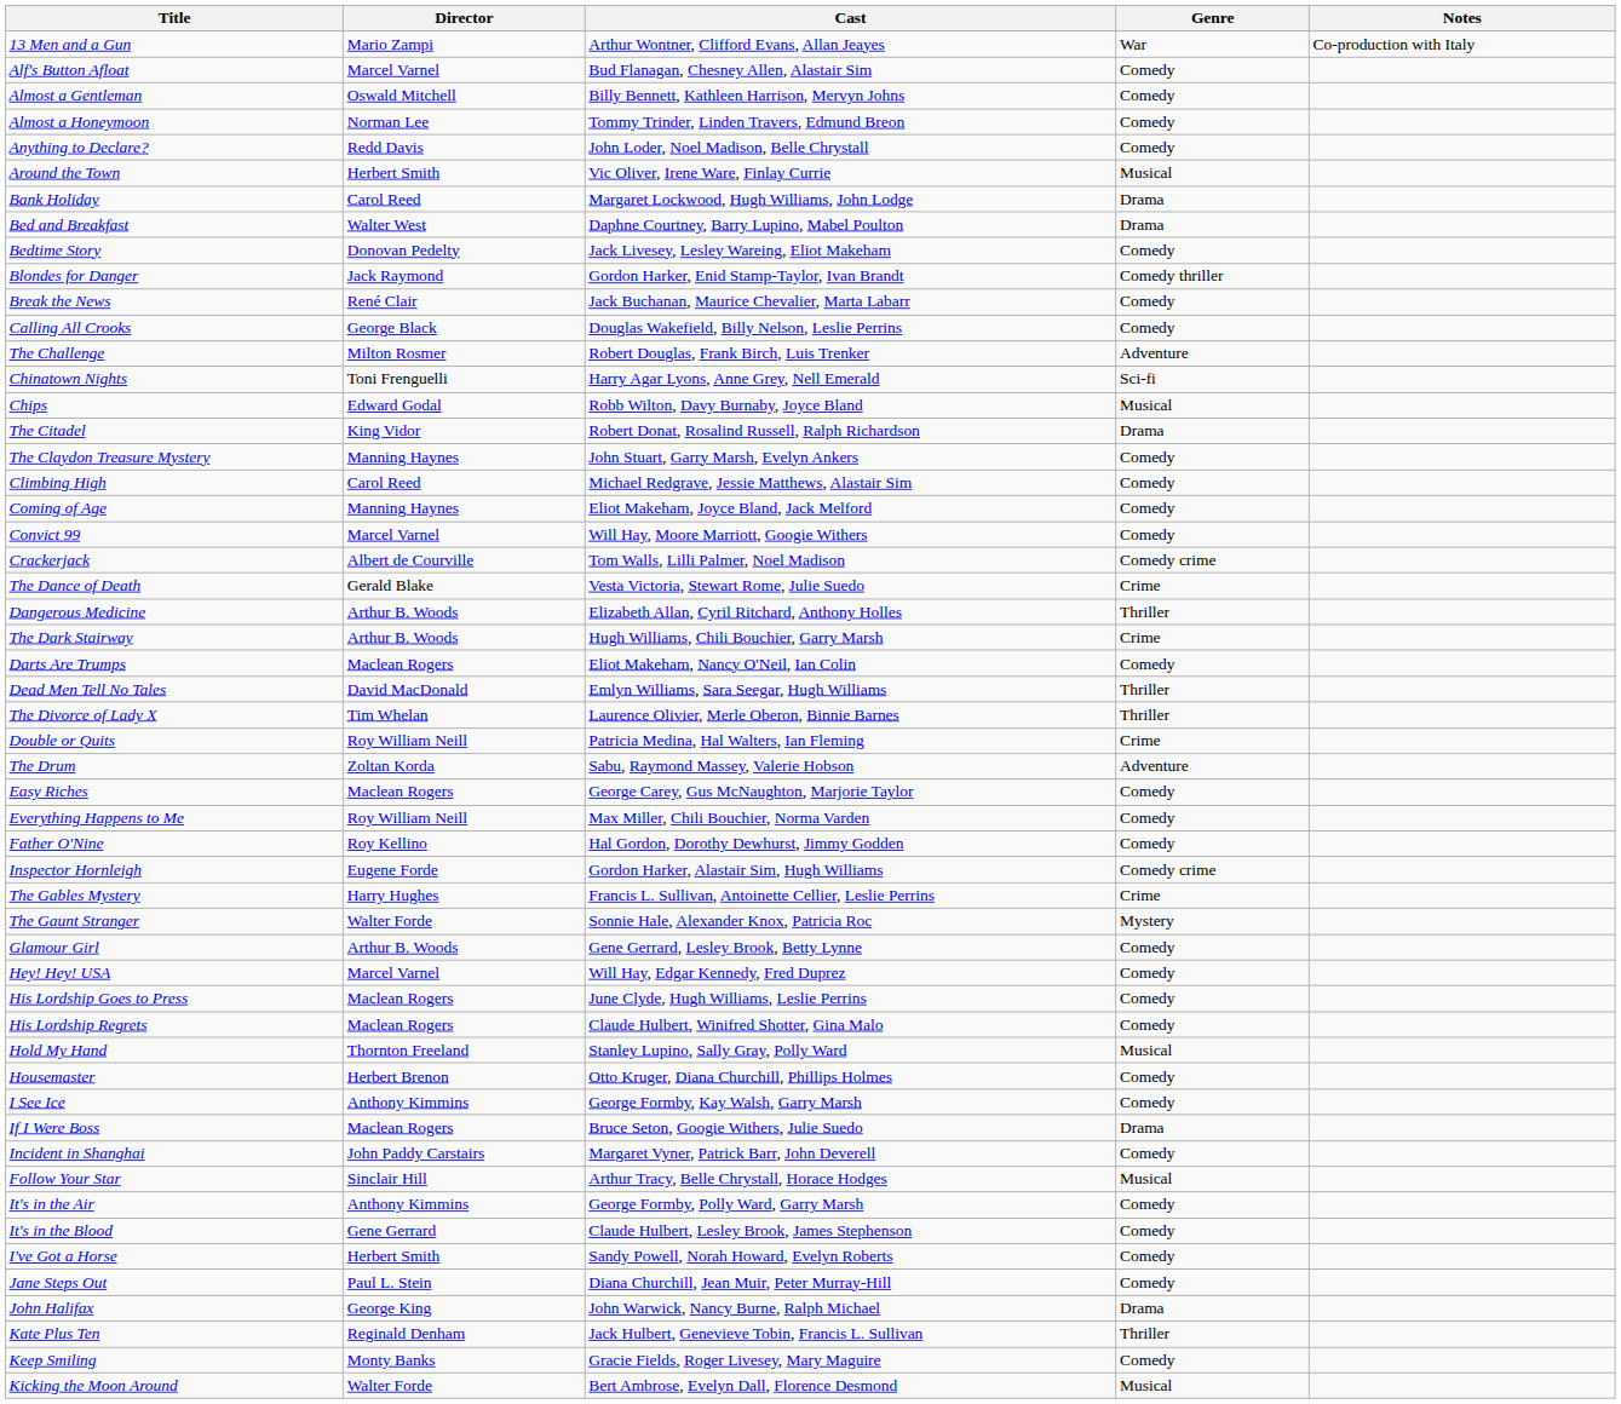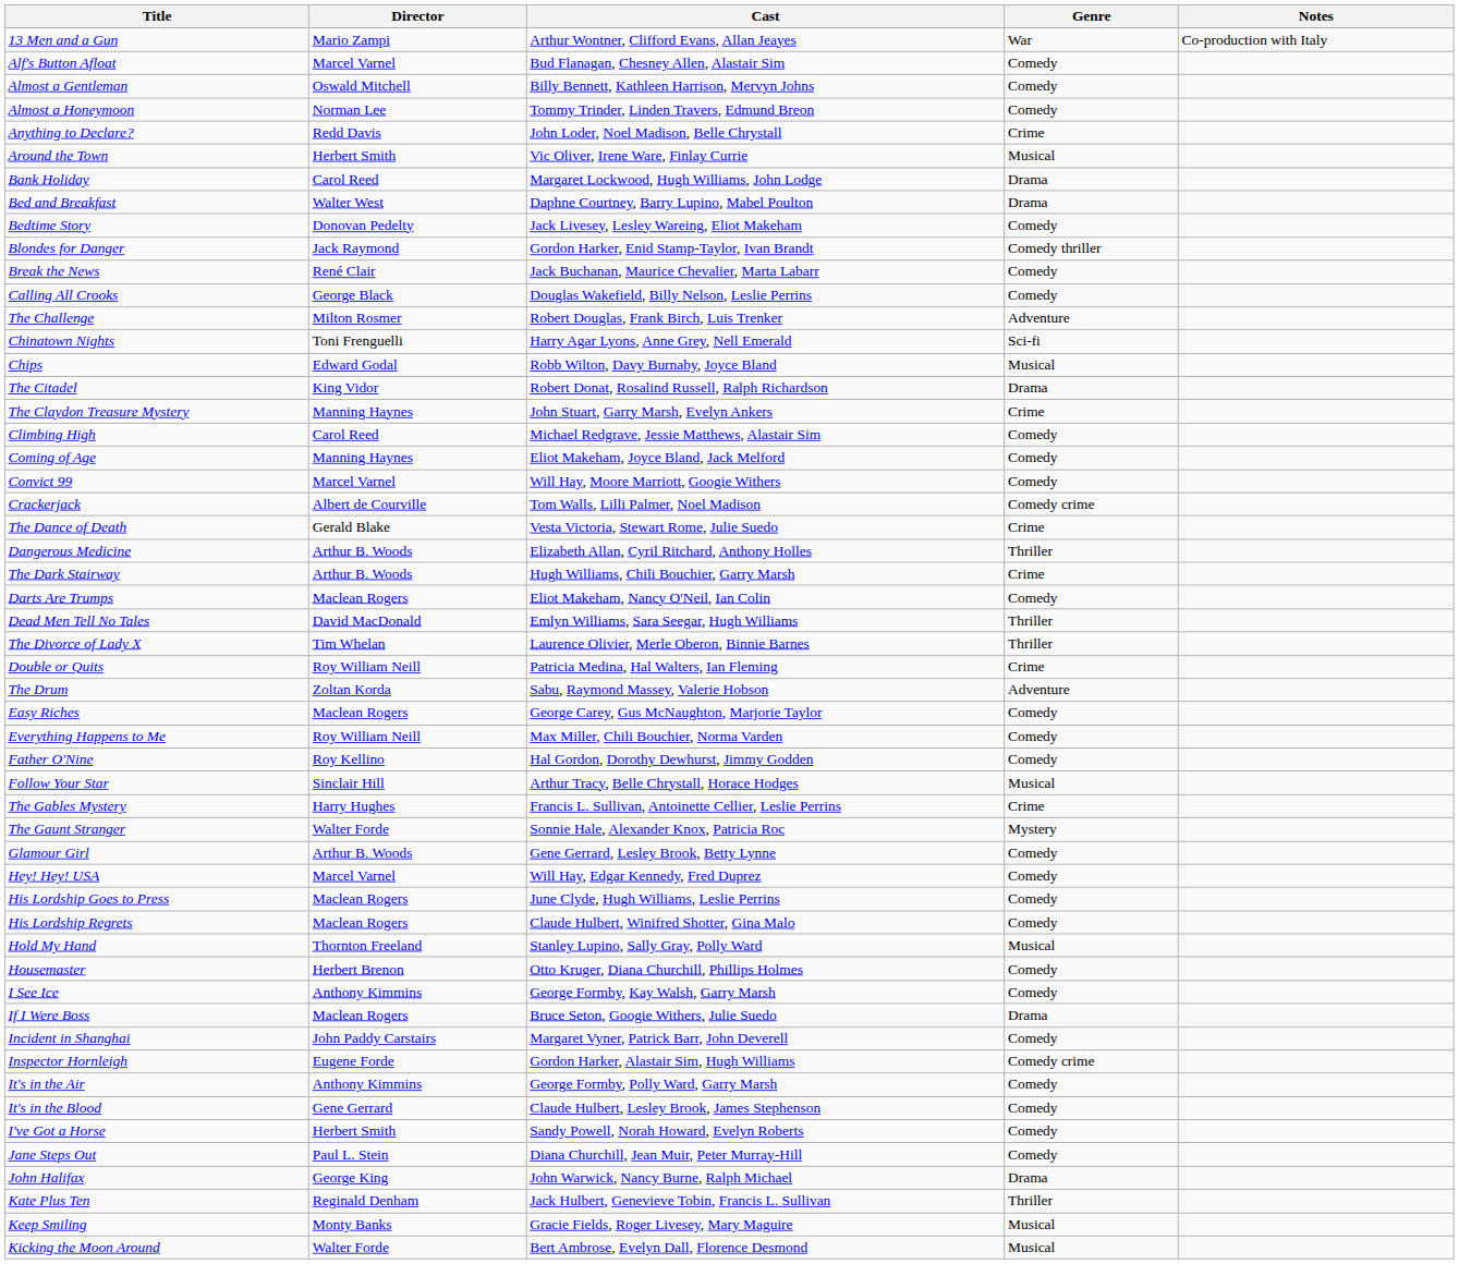 <table class="wikitable" style="width:100%;">
 <tr>
 <th style="width:21%;">Title</th>
 <th style="width:15%;">Director</th>
 <th style="width:33%;">Cast</th>
 <th style="width:12%;">Genre</th>
 <th style="width:19%;">Notes</th>
 </tr>
 <tr>
 <td><em><a href='#'>13 Men and a Gun</a></em></td>
 <td><a href='#'>Mario Zampi</a></td>
 <td><a href='#'>Arthur Wontner</a>, <a href='#'>Clifford Evans</a>, <a href='#'>Allan Jeayes</a></td>
 <td>War</td>
 <td>Co-production with Italy</td>
 </tr>
 <tr>
 <td><em><a href='#'>Alf's Button Afloat</a></em></td>
 <td><a href='#'>Marcel Varnel</a></td>
 <td><a href='#'>Bud Flanagan</a>, <a href='#'>Chesney Allen</a>, <a href='#'>Alastair Sim</a></td>
 <td>Comedy</td>
 <td></td>
 </tr>
 <tr>
 <td><em><a href='#'>Almost a Gentleman</a></em></td>
 <td><a href='#'>Oswald Mitchell</a></td>
 <td><a href='#'>Billy Bennett</a>, <a href='#'>Kathleen Harrison</a>, <a href='#'>Mervyn Johns</a></td>
 <td>Comedy</td>
 <td></td>
 </tr>
 <tr>
 <td><em><a href='#'>Almost a Honeymoon</a></em></td>
 <td><a href='#'>Norman Lee</a></td>
 <td><a href='#'>Tommy Trinder</a>, <a href='#'>Linden Travers</a>, <a href='#'>Edmund Breon</a></td>
 <td>Comedy</td>
 <td></td>
 </tr>
 <tr>
 <td><em><a href='#'>Anything to Declare?</a></em></td>
 <td><a href='#'>Redd Davis</a></td>
 <td><a href='#'>John Loder</a>, <a href='#'>Noel Madison</a>, <a href='#'>Belle Chrystall</a></td>
-<td>Comedy</td>
+<td>Crime</td>
 <td></td>
 </tr>
 <tr>
 <td><em><a href='#'>Around the Town</a></em></td>
 <td><a href='#'>Herbert Smith</a></td>
 <td><a href='#'>Vic Oliver</a>, <a href='#'>Irene Ware</a>, <a href='#'>Finlay Currie</a></td>
 <td>Musical</td>
 <td></td>
 </tr>
 <tr>
 <td><em><a href='#'>Bank Holiday</a></em></td>
 <td><a href='#'>Carol Reed</a></td>
 <td><a href='#'>Margaret Lockwood</a>, <a href='#'>Hugh Williams</a>, <a href='#'>John Lodge</a></td>
 <td>Drama</td>
 <td></td>
 </tr>
 <tr>
 <td><em><a href='#'>Bed and Breakfast</a></em></td>
 <td><a href='#'>Walter West</a></td>
 <td><a href='#'>Daphne Courtney</a>, <a href='#'>Barry Lupino</a>, <a href='#'>Mabel Poulton</a></td>
 <td>Drama</td>
 <td></td>
 </tr>
 <tr>
 <td><em><a href='#'>Bedtime Story</a></em></td>
 <td><a href='#'>Donovan Pedelty</a></td>
 <td><a href='#'>Jack Livesey</a>, <a href='#'>Lesley Wareing</a>, <a href='#'>Eliot Makeham</a></td>
 <td>Comedy</td>
 <td></td>
 </tr>
 <tr>
 <td><em><a href='#'>Blondes for Danger</a></em></td>
 <td><a href='#'>Jack Raymond</a></td>
 <td><a href='#'>Gordon Harker</a>, <a href='#'>Enid Stamp-Taylor</a>, <a href='#'>Ivan Brandt</a></td>
 <td>Comedy thriller</td>
 <td></td>
 </tr>
 <tr>
 <td><em><a href='#'>Break the News</a></em></td>
 <td><a href='#'>René Clair</a></td>
 <td><a href='#'>Jack Buchanan</a>, <a href='#'>Maurice Chevalier</a>, <a href='#'>Marta Labarr</a></td>
 <td>Comedy</td>
 <td></td>
 </tr>
 <tr>
 <td><em><a href='#'>Calling All Crooks</a></em></td>
 <td><a href='#'>George Black</a></td>
 <td><a href='#'>Douglas Wakefield</a>, <a href='#'>Billy Nelson</a>, <a href='#'>Leslie Perrins</a></td>
 <td>Comedy</td>
 <td></td>
 </tr>
 <tr>
 <td><em><a href='#'>The Challenge</a></em></td>
 <td><a href='#'>Milton Rosmer</a></td>
 <td><a href='#'>Robert Douglas</a>, <a href='#'>Frank Birch</a>, <a href='#'>Luis Trenker</a></td>
 <td>Adventure</td>
 <td></td>
 </tr>
 <tr>
 <td><em><a href='#'>Chinatown Nights</a></em></td>
 <td>Toni Frenguelli</td>
 <td><a href='#'>Harry Agar Lyons</a>, <a href='#'>Anne Grey</a>, <a href='#'>Nell Emerald</a></td>
 <td>Sci-fi</td>
 <td></td>
 </tr>
 <tr>
 <td><em><a href='#'>Chips</a></em></td>
 <td><a href='#'>Edward Godal</a></td>
 <td><a href='#'>Robb Wilton</a>, <a href='#'>Davy Burnaby</a>, <a href='#'>Joyce Bland</a></td>
 <td>Musical</td>
 <td></td>
 </tr>
 <tr>
 <td><em><a href='#'>The Citadel</a></em></td>
 <td><a href='#'>King Vidor</a></td>
 <td><a href='#'>Robert Donat</a>, <a href='#'>Rosalind Russell</a>, <a href='#'>Ralph Richardson</a></td>
 <td>Drama</td>
 <td></td>
 </tr>
 <tr>
 <td><em><a href='#'>The Claydon Treasure Mystery</a></em></td>
 <td><a href='#'>Manning Haynes</a></td>
 <td><a href='#'>John Stuart</a>, <a href='#'>Garry Marsh</a>, <a href='#'>Evelyn Ankers</a></td>
-<td>Comedy</td>
+<td>Crime</td>
 <td></td>
 </tr>
 <tr>
 <td><em><a href='#'>Climbing High</a></em></td>
 <td><a href='#'>Carol Reed</a></td>
 <td><a href='#'>Michael Redgrave</a>, <a href='#'>Jessie Matthews</a>, <a href='#'>Alastair Sim</a></td>
 <td>Comedy</td>
 <td></td>
 </tr>
 <tr>
 <td><em><a href='#'>Coming of Age</a></em></td>
 <td><a href='#'>Manning Haynes</a></td>
 <td><a href='#'>Eliot Makeham</a>, <a href='#'>Joyce Bland</a>, <a href='#'>Jack Melford</a></td>
 <td>Comedy</td>
 <td></td>
 </tr>
 <tr>
 <td><em><a href='#'>Convict 99</a></em></td>
 <td><a href='#'>Marcel Varnel</a></td>
 <td><a href='#'>Will Hay</a>, <a href='#'>Moore Marriott</a>, <a href='#'>Googie Withers</a></td>
 <td>Comedy</td>
 <td></td>
 </tr>
 <tr>
 <td><em><a href='#'>Crackerjack</a></em></td>
 <td><a href='#'>Albert de Courville</a></td>
 <td><a href='#'>Tom Walls</a>, <a href='#'>Lilli Palmer</a>, <a href='#'>Noel Madison</a></td>
 <td>Comedy crime</td>
 <td></td>
 </tr>
 <tr>
 <td><em><a href='#'>The Dance of Death</a></em></td>
 <td>Gerald Blake</td>
 <td><a href='#'>Vesta Victoria</a>, <a href='#'>Stewart Rome</a>, <a href='#'>Julie Suedo</a></td>
 <td>Crime</td>
 <td></td>
 </tr>
 <tr>
 <td><em><a href='#'>Dangerous Medicine</a></em></td>
 <td><a href='#'>Arthur B. Woods</a></td>
 <td><a href='#'>Elizabeth Allan</a>, <a href='#'>Cyril Ritchard</a>, <a href='#'>Anthony Holles</a></td>
 <td>Thriller</td>
 <td></td>
 </tr>
 <tr>
 <td><em><a href='#'>The Dark Stairway</a></em></td>
 <td><a href='#'>Arthur B. Woods</a></td>
 <td><a href='#'>Hugh Williams</a>, <a href='#'>Chili Bouchier</a>, <a href='#'>Garry Marsh</a></td>
 <td>Crime</td>
 <td></td>
 </tr>
 <tr>
 <td><em><a href='#'>Darts Are Trumps</a></em></td>
 <td><a href='#'>Maclean Rogers</a></td>
 <td><a href='#'>Eliot Makeham</a>, <a href='#'>Nancy O'Neil</a>, <a href='#'>Ian Colin</a></td>
 <td>Comedy</td>
 <td></td>
 </tr>
 <tr>
 <td><em><a href='#'>Dead Men Tell No Tales</a></em></td>
 <td><a href='#'>David MacDonald</a></td>
 <td><a href='#'>Emlyn Williams</a>, <a href='#'>Sara Seegar</a>, <a href='#'>Hugh Williams</a></td>
 <td>Thriller</td>
 <td></td>
 </tr>
 <tr>
 <td><em><a href='#'>The Divorce of Lady X</a></em></td>
 <td><a href='#'>Tim Whelan</a></td>
 <td><a href='#'>Laurence Olivier</a>, <a href='#'>Merle Oberon</a>, <a href='#'>Binnie Barnes</a></td>
 <td>Thriller</td>
 <td></td>
 </tr>
 <tr>
 <td><em><a href='#'>Double or Quits</a></em></td>
 <td><a href='#'>Roy William Neill</a></td>
 <td><a href='#'>Patricia Medina</a>, <a href='#'>Hal Walters</a>, <a href='#'>Ian Fleming</a></td>
 <td>Crime</td>
 <td></td>
 </tr>
 <tr>
 <td><em><a href='#'>The Drum</a></em></td>
 <td><a href='#'>Zoltan Korda</a></td>
 <td><a href='#'>Sabu</a>, <a href='#'>Raymond Massey</a>, <a href='#'>Valerie Hobson</a></td>
 <td>Adventure</td>
 <td></td>
 </tr>
 <tr>
 <td><em><a href='#'>Easy Riches</a></em></td>
 <td><a href='#'>Maclean Rogers</a></td>
 <td><a href='#'>George Carey</a>, <a href='#'>Gus McNaughton</a>, <a href='#'>Marjorie Taylor</a></td>
 <td>Comedy</td>
 <td></td>
 </tr>
 <tr>
 <td><em><a href='#'>Everything Happens to Me</a></em></td>
 <td><a href='#'>Roy William Neill</a></td>
 <td><a href='#'>Max Miller</a>, <a href='#'>Chili Bouchier</a>, <a href='#'>Norma Varden</a></td>
 <td>Comedy</td>
 <td></td>
 </tr>
 <tr>
 <td><em><a href='#'>Father O'Nine</a></em></td>
 <td><a href='#'>Roy Kellino</a></td>
 <td><a href='#'>Hal Gordon</a>, <a href='#'>Dorothy Dewhurst</a>, <a href='#'>Jimmy Godden</a></td>
 <td>Comedy</td>
 <td></td>
 </tr>
 <tr>
-<td><em><a href='#'>Inspector Hornleigh</a></em></td>
-<td><a href='#'>Eugene Forde</a></td>
-<td><a href='#'>Gordon Harker</a>, <a href='#'>Alastair Sim</a>, <a href='#'>Hugh Williams</a></td>
-<td>Comedy crime</td>
+<td><em><a href='#'>Follow Your Star</a></em></td>
+<td><a href='#'>Sinclair Hill</a></td>
+<td><a href='#'>Arthur Tracy</a>, <a href='#'>Belle Chrystall</a>, <a href='#'>Horace Hodges</a></td>
+<td>Musical</td>
 <td></td>
 </tr>
 <tr>
 <td><em><a href='#'>The Gables Mystery</a></em></td>
 <td><a href='#'>Harry Hughes</a></td>
 <td><a href='#'>Francis L. Sullivan</a>, <a href='#'>Antoinette Cellier</a>, <a href='#'>Leslie Perrins</a></td>
 <td>Crime</td>
 <td></td>
 </tr>
 <tr>
 <td><em><a href='#'>The Gaunt Stranger</a></em></td>
 <td><a href='#'>Walter Forde</a></td>
 <td><a href='#'>Sonnie Hale</a>, <a href='#'>Alexander Knox</a>, <a href='#'>Patricia Roc</a></td>
 <td>Mystery</td>
 <td></td>
 </tr>
 <tr>
 <td><em><a href='#'>Glamour Girl</a></em></td>
 <td><a href='#'>Arthur B. Woods</a></td>
 <td><a href='#'>Gene Gerrard</a>, <a href='#'>Lesley Brook</a>, <a href='#'>Betty Lynne</a></td>
 <td>Comedy</td>
 <td></td>
 </tr>
 <tr>
 <td><em><a href='#'>Hey! Hey! USA</a></em></td>
 <td><a href='#'>Marcel Varnel</a></td>
 <td><a href='#'>Will Hay</a>, <a href='#'>Edgar Kennedy</a>, <a href='#'>Fred Duprez</a></td>
 <td>Comedy</td>
 <td></td>
 </tr>
 <tr>
 <td><em><a href='#'>His Lordship Goes to Press</a></em></td>
 <td><a href='#'>Maclean Rogers</a></td>
 <td><a href='#'>June Clyde</a>, <a href='#'>Hugh Williams</a>, <a href='#'>Leslie Perrins</a></td>
 <td>Comedy</td>
 <td></td>
 </tr>
 <tr>
 <td><em><a href='#'>His Lordship Regrets</a></em></td>
 <td><a href='#'>Maclean Rogers</a></td>
 <td><a href='#'>Claude Hulbert</a>, <a href='#'>Winifred Shotter</a>, <a href='#'>Gina Malo</a></td>
 <td>Comedy</td>
 <td></td>
 </tr>
 <tr>
 <td><em><a href='#'>Hold My Hand</a></em></td>
 <td><a href='#'>Thornton Freeland</a></td>
 <td><a href='#'>Stanley Lupino</a>, <a href='#'>Sally Gray</a>, <a href='#'>Polly Ward</a></td>
 <td>Musical</td>
 <td></td>
 </tr>
 <tr>
 <td><em><a href='#'>Housemaster</a></em></td>
 <td><a href='#'>Herbert Brenon</a></td>
 <td><a href='#'>Otto Kruger</a>, <a href='#'>Diana Churchill</a>, <a href='#'>Phillips Holmes</a></td>
 <td>Comedy</td>
 <td></td>
 </tr>
 <tr>
 <td><em><a href='#'>I See Ice</a></em></td>
 <td><a href='#'>Anthony Kimmins</a></td>
 <td><a href='#'>George Formby</a>, <a href='#'>Kay Walsh</a>, <a href='#'>Garry Marsh</a></td>
 <td>Comedy</td>
 <td></td>
 </tr>
 <tr>
 <td><em><a href='#'>If I Were Boss</a></em></td>
 <td><a href='#'>Maclean Rogers</a></td>
 <td><a href='#'>Bruce Seton</a>, <a href='#'>Googie Withers</a>, <a href='#'>Julie Suedo</a></td>
 <td>Drama</td>
 <td></td>
 </tr>
 <tr>
 <td><em><a href='#'>Incident in Shanghai</a></em></td>
 <td><a href='#'>John Paddy Carstairs</a></td>
 <td><a href='#'>Margaret Vyner</a>, <a href='#'>Patrick Barr</a>, <a href='#'>John Deverell</a></td>
 <td>Comedy</td>
 <td></td>
 </tr>
 <tr>
-<td><em><a href='#'>Follow Your Star</a></em></td>
-<td><a href='#'>Sinclair Hill</a></td>
-<td><a href='#'>Arthur Tracy</a>, <a href='#'>Belle Chrystall</a>, <a href='#'>Horace Hodges</a></td>
-<td>Musical</td>
+<td><em><a href='#'>Inspector Hornleigh</a></em></td>
+<td><a href='#'>Eugene Forde</a></td>
+<td><a href='#'>Gordon Harker</a>, <a href='#'>Alastair Sim</a>, <a href='#'>Hugh Williams</a></td>
+<td>Comedy crime</td>
 <td></td>
 </tr>
 <tr>
 <td><em><a href='#'>It's in the Air</a></em></td>
 <td><a href='#'>Anthony Kimmins</a></td>
 <td><a href='#'>George Formby</a>, <a href='#'>Polly Ward</a>, <a href='#'>Garry Marsh</a></td>
 <td>Comedy</td>
 <td></td>
 </tr>
 <tr>
 <td><em><a href='#'>It's in the Blood</a></em></td>
 <td><a href='#'>Gene Gerrard</a></td>
 <td><a href='#'>Claude Hulbert</a>, <a href='#'>Lesley Brook</a>, <a href='#'>James Stephenson</a></td>
 <td>Comedy</td>
 <td></td>
 </tr>
 <tr>
 <td><em><a href='#'>I've Got a Horse</a></em></td>
 <td><a href='#'>Herbert Smith</a></td>
 <td><a href='#'>Sandy Powell</a>, <a href='#'>Norah Howard</a>, <a href='#'>Evelyn Roberts</a></td>
 <td>Comedy</td>
 <td></td>
 </tr>
 <tr>
 <td><em><a href='#'>Jane Steps Out</a></em></td>
 <td><a href='#'>Paul L. Stein</a></td>
 <td><a href='#'>Diana Churchill</a>, <a href='#'>Jean Muir</a>, <a href='#'>Peter Murray-Hill</a></td>
 <td>Comedy</td>
 <td></td>
 </tr>
 <tr>
 <td><em><a href='#'>John Halifax</a></em></td>
 <td><a href='#'>George King</a></td>
 <td><a href='#'>John Warwick</a>, <a href='#'>Nancy Burne</a>, <a href='#'>Ralph Michael</a></td>
 <td>Drama</td>
 <td></td>
 </tr>
 <tr>
 <td><em><a href='#'>Kate Plus Ten</a></em></td>
 <td><a href='#'>Reginald Denham</a></td>
 <td><a href='#'>Jack Hulbert</a>, <a href='#'>Genevieve Tobin</a>, <a href='#'>Francis L. Sullivan</a></td>
 <td>Thriller</td>
 <td></td>
 </tr>
 <tr>
 <td><em><a href='#'>Keep Smiling</a></em></td>
 <td><a href='#'>Monty Banks</a></td>
 <td><a href='#'>Gracie Fields</a>, <a href='#'>Roger Livesey</a>, <a href='#'>Mary Maguire</a></td>
-<td>Comedy</td>
+<td>Musical</td>
 <td></td>
 </tr>
 <tr>
 <td><em><a href='#'>Kicking the Moon Around</a></em></td>
 <td><a href='#'>Walter Forde</a></td>
 <td><a href='#'>Bert Ambrose</a>, <a href='#'>Evelyn Dall</a>, <a href='#'>Florence Desmond</a></td>
 <td>Musical</td>
 <td></td>
 </tr>
 </table>
